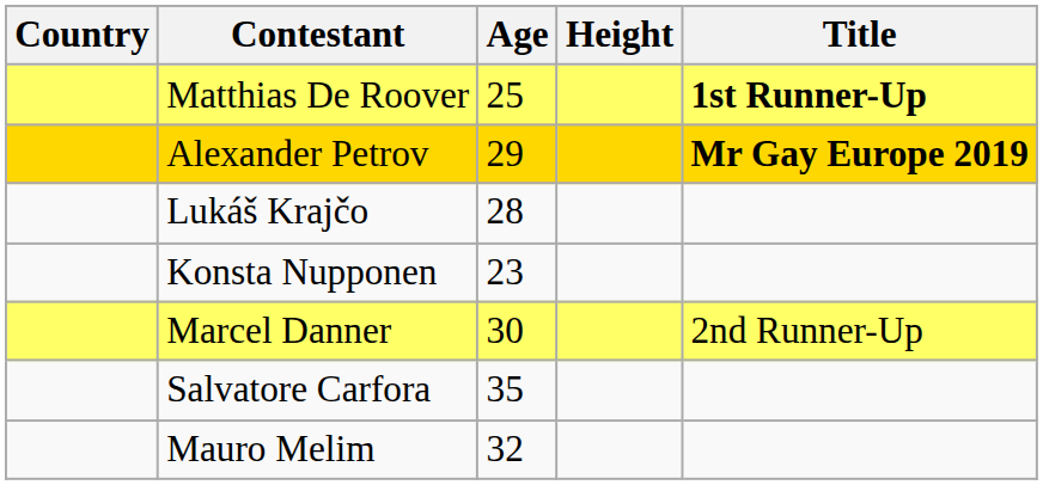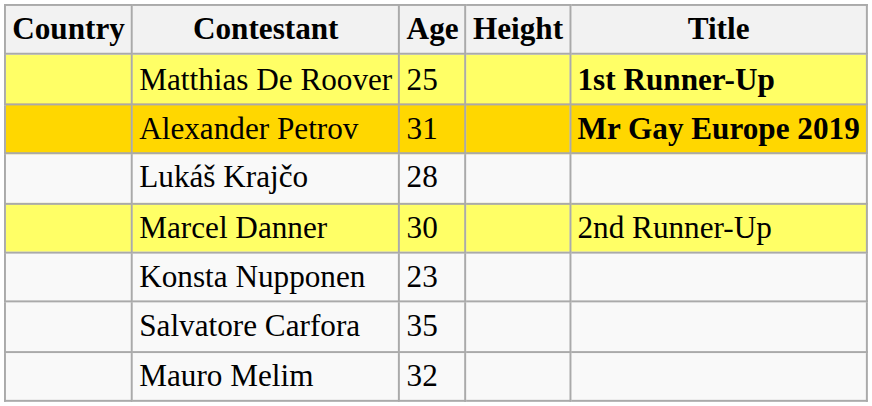 <table class="sortable wikitable">
 <tr>
 <th>Country</th>
 <th>Contestant</th>
 <th>Age</th>
 <th>Height</th>
 <th>Title</th>
 </tr>
 <tr style="background:#FFFF66">
 <td><strong></strong></td>
 <td>Matthias De Roover</td>
 <td>25</td>
 <td></td>
 <td><strong>1st Runner-Up</strong></td>
 </tr>
 <tr style="background:gold">
 <td><strong></strong></td>
 <td>Alexander Petrov</td>
-<td>29</td>
+<td>31</td>
 <td></td>
 <td><strong>Mr Gay Europe 2019</strong></td>
 </tr>
 <tr>
 <td><strong></strong></td>
 <td>Lukáš Krajčo</td>
 <td>28</td>
 <td></td>
 <td></td>
 </tr>
+<tr style="background:#FFFF66">
+<td><strong></strong></td>
+<td>Marcel Danner</td>
+<td>30</td>
+<td></td>
+<td>2nd Runner-Up</td>
+</tr>
 <tr>
 <td><strong></strong></td>
 <td>Konsta Nupponen</td>
 <td>23</td>
 <td></td>
 <td></td>
-</tr>
-<tr style="background:#FFFF66">
-<td><strong></strong></td>
-<td>Marcel Danner</td>
-<td>30</td>
-<td></td>
-<td>2nd Runner-Up</td>
 </tr>
 <tr>
 <td><strong></strong></td>
 <td>Salvatore Carfora</td>
 <td>35</td>
 <td></td>
 <td></td>
 </tr>
 <tr>
 <td><strong></strong></td>
 <td>Mauro Melim</td>
 <td>32</td>
 <td></td>
 <td></td>
 </tr>
 </table>
